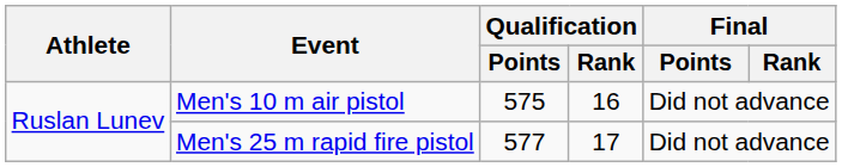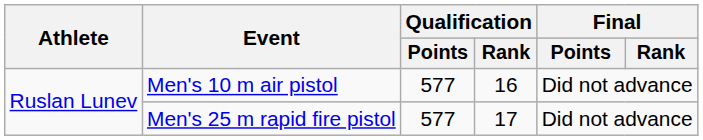 <table class="wikitable" style="font-size:90%">
 <tr>
 <th rowspan="2">Athlete</th>
 <th rowspan="2">Event</th>
 <th colspan=2>Qualification</th>
 <th colspan=2>Final</th>
 </tr>
 <tr style="font-size:95%">
 <th>Points</th>
 <th>Rank</th>
 <th>Points</th>
 <th>Rank</th>
 </tr>
 <tr align=center>
 <td align=left rowspan=2><a href='#'>Ruslan Lunev</a></td>
 <td align=left><a href='#'>Men's 10 m air pistol</a></td>
-<td>575</td>
+<td>577</td>
 <td>16</td>
 <td colspan=2>Did not advance</td>
 </tr>
 <tr align=center>
 <td align=left><a href='#'>Men's 25 m rapid fire pistol</a></td>
 <td>577</td>
 <td>17</td>
 <td colspan=2>Did not advance</td>
 </tr>
 </table>
